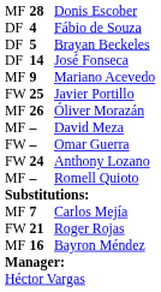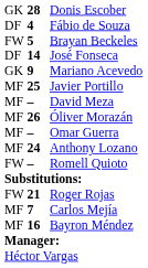 <table style = "font-size: 90%" cellspacing = "0" cellpadding = "0">
 <tr>
 <td colspan = 4></td>
 </tr>
 <tr>
 <th style="width:25px;"></th>
 <th style="width:25px;"></th>
 </tr>
 <tr>
-<td>MF</td>
+<td>GK</td>
 <td><strong>28</strong></td>
 <td> <a href='#'>Donis Escober</a></td>
 </tr>
 <tr>
 <td>DF</td>
 <td><strong>4</strong></td>
 <td> <a href='#'>Fábio de Souza</a></td>
 </tr>
 <tr>
-<td>DF</td>
+<td>FW</td>
 <td><strong>5</strong></td>
 <td> <a href='#'>Brayan Beckeles</a></td>
 </tr>
 <tr>
 <td>DF</td>
 <td><strong>14</strong></td>
 <td> <a href='#'>José Fonseca</a></td>
 </tr>
 <tr>
-<td>MF</td>
+<td>GK</td>
 <td><strong>9</strong></td>
 <td> <a href='#'>Mariano Acevedo</a></td>
 <td></td>
 <td></td>
 </tr>
 <tr>
-<td>FW</td>
+<td>MF</td>
 <td><strong>25</strong></td>
 <td> <a href='#'>Javier Portillo</a></td>
+</tr>
+<tr>
+<td>MF</td>
+<td><strong>–</strong></td>
+<td> <a href='#'>David Meza</a></td>
+<td></td>
+<td></td>
 </tr>
 <tr>
 <td>MF</td>
 <td><strong>26</strong></td>
 <td> <a href='#'>Óliver Morazán</a></td>
 <td></td>
 <td></td>
 </tr>
 <tr>
 <td>MF</td>
 <td><strong>–</strong></td>
-<td> <a href='#'>David Meza</a></td>
-<td></td>
-<td></td>
-</tr>
-<tr>
-<td>FW</td>
-<td><strong>–</strong></td>
 <td> <a href='#'>Omar Guerra</a></td>
 <td></td>
 <td></td>
 </tr>
 <tr>
-<td>FW</td>
+<td>MF</td>
 <td><strong>24</strong></td>
 <td> <a href='#'>Anthony Lozano</a></td>
 <td></td>
 <td></td>
 </tr>
 <tr>
-<td>MF</td>
+<td>FW</td>
 <td><strong>–</strong></td>
 <td> <a href='#'>Romell Quioto</a></td>
 </tr>
 <tr>
 <td colspan = 3><strong>Substitutions:</strong></td>
 </tr>
 <tr>
-<td>MF</td>
-<td><strong>7</strong></td>
-<td> <a href='#'>Carlos Mejía</a></td>
+<td>FW</td>
+<td><strong>21</strong></td>
+<td> <a href='#'>Roger Rojas</a></td>
 <td></td>
 <td></td>
 </tr>
 <tr>
-<td>FW</td>
-<td><strong>21</strong></td>
-<td> <a href='#'>Roger Rojas</a></td>
+<td>MF</td>
+<td><strong>7</strong></td>
+<td> <a href='#'>Carlos Mejía</a></td>
 <td></td>
 <td></td>
 </tr>
 <tr>
 <td>MF</td>
 <td><strong>16</strong></td>
 <td> <a href='#'>Bayron Méndez</a></td>
 <td></td>
 <td></td>
 </tr>
 <tr>
 <td colspan = 3><strong>Manager:</strong></td>
 </tr>
 <tr>
 <td colspan = 3> <a href='#'>Héctor Vargas</a></td>
 </tr>
 </table>
